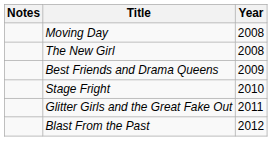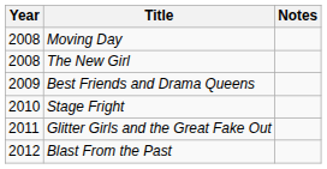 <table class="wikitable sortable">
 <tr>
+<th>Year</th>
+<th>Title</th>
 <th>Notes</th>
-<th>Title</th>
-<th>Year</th>
 </tr>
 <tr>
+<td>2008</td>
+<td><em>Moving Day</em></td>
 <td></td>
-<td><em>Moving Day</em></td>
-<td>2008</td>
 </tr>
 <tr>
+<td>2008</td>
+<td><em>The New Girl</em></td>
 <td></td>
-<td><em>The New Girl</em></td>
-<td>2008</td>
 </tr>
 <tr>
+<td>2009</td>
+<td><em>Best Friends and Drama Queens</em></td>
 <td></td>
-<td><em>Best Friends and Drama Queens</em></td>
-<td>2009</td>
 </tr>
 <tr>
+<td>2010</td>
+<td><em>Stage Fright</em></td>
 <td></td>
-<td><em>Stage Fright</em></td>
-<td>2010</td>
 </tr>
 <tr>
+<td>2011</td>
+<td><em>Glitter Girls and the Great Fake Out</em></td>
 <td></td>
-<td><em>Glitter Girls and the Great Fake Out</em></td>
-<td>2011</td>
 </tr>
 <tr>
+<td>2012</td>
+<td><em>Blast From the Past</em></td>
 <td></td>
-<td><em>Blast From the Past</em></td>
-<td>2012</td>
 </tr>
 </table>
